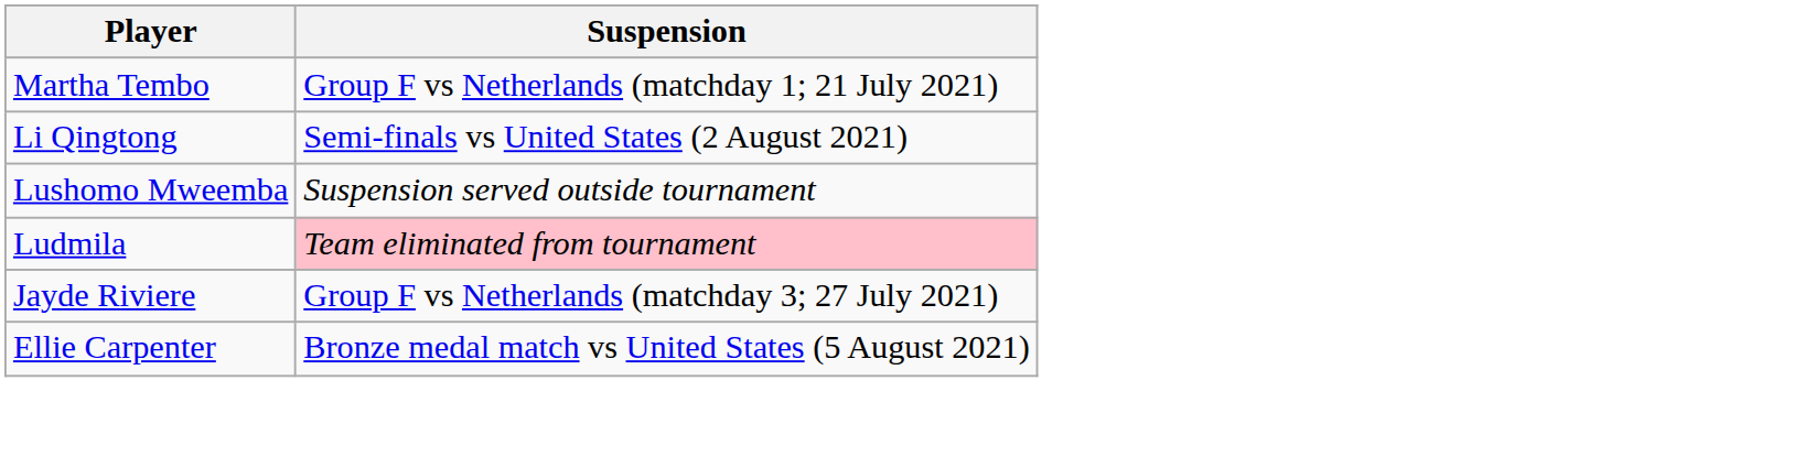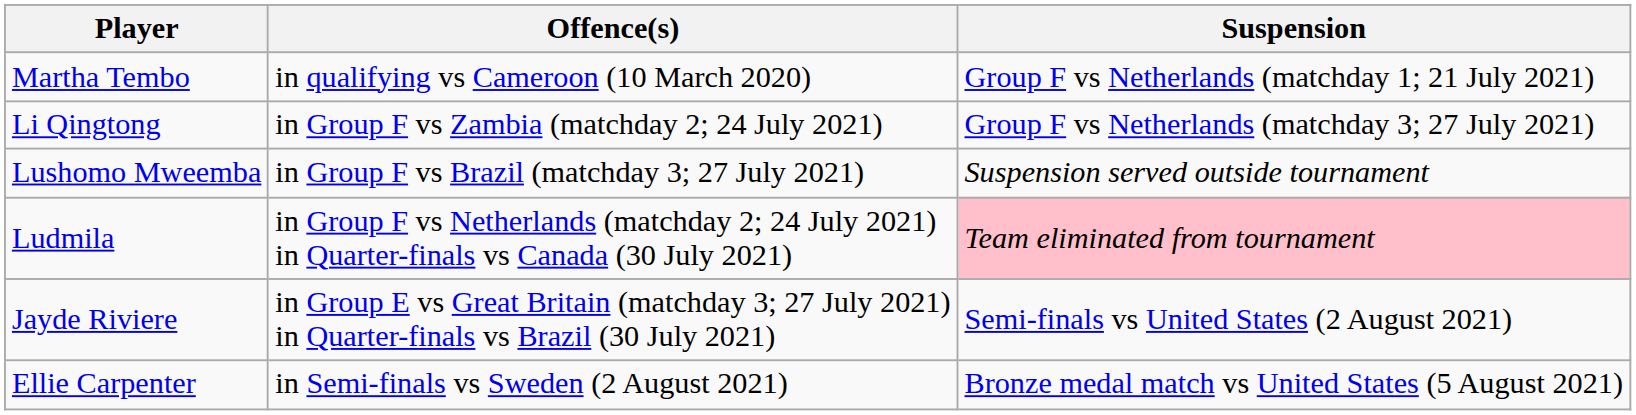 <table class="wikitable sortable plainrowheaders">
 <tr>
 <th>Player</th>
+<th>Offence(s)</th>
 <th>Suspension</th>
 </tr>
 <tr>
 <td> <a href='#'>Martha Tembo</a></td>
+<td> in <a href='#'>qualifying</a> vs <a href='#'>Cameroon</a> (10 March 2020)</td>
 <td><a href='#'>Group F</a> vs <a href='#'>Netherlands</a> (matchday 1; 21 July 2021)</td>
 </tr>
 <tr>
 <td> <a href='#'>Li Qingtong</a></td>
-<td><a href='#'>Semi-finals</a> vs <a href='#'>United States</a> (2 August 2021)</td>
+<td> in <a href='#'>Group F</a> vs <a href='#'>Zambia</a> (matchday 2; 24 July 2021)</td>
+<td><a href='#'>Group F</a> vs <a href='#'>Netherlands</a> (matchday 3; 27 July 2021)</td>
 </tr>
 <tr>
 <td> <a href='#'>Lushomo Mweemba</a></td>
+<td> in <a href='#'>Group F</a> vs <a href='#'>Brazil</a> (matchday 3; 27 July 2021)</td>
 <td><em>Suspension served outside tournament</em></td>
 </tr>
 <tr>
 <td> <a href='#'>Ludmila</a></td>
+<td> in <a href='#'>Group F</a> vs <a href='#'>Netherlands</a> (matchday 2; 24 July 2021)<br> in <a href='#'>Quarter-finals</a> vs <a href='#'>Canada</a> (30 July 2021)</td>
 <td style="background: pink;"><em>Team eliminated from tournament</em></td>
 </tr>
 <tr>
 <td> <a href='#'>Jayde Riviere</a></td>
-<td><a href='#'>Group F</a> vs <a href='#'>Netherlands</a> (matchday 3; 27 July 2021)</td>
+<td> in <a href='#'>Group E</a> vs <a href='#'>Great Britain</a> (matchday 3; 27 July 2021)<br> in <a href='#'>Quarter-finals</a> vs <a href='#'>Brazil</a> (30 July 2021)</td>
+<td><a href='#'>Semi-finals</a> vs <a href='#'>United States</a> (2 August 2021)</td>
 </tr>
 <tr>
 <td> <a href='#'>Ellie Carpenter</a></td>
+<td> in <a href='#'>Semi-finals</a> vs <a href='#'>Sweden</a> (2 August 2021)</td>
 <td><a href='#'>Bronze medal match</a> vs <a href='#'>United States</a> (5 August 2021)</td>
 </tr>
 </table>
